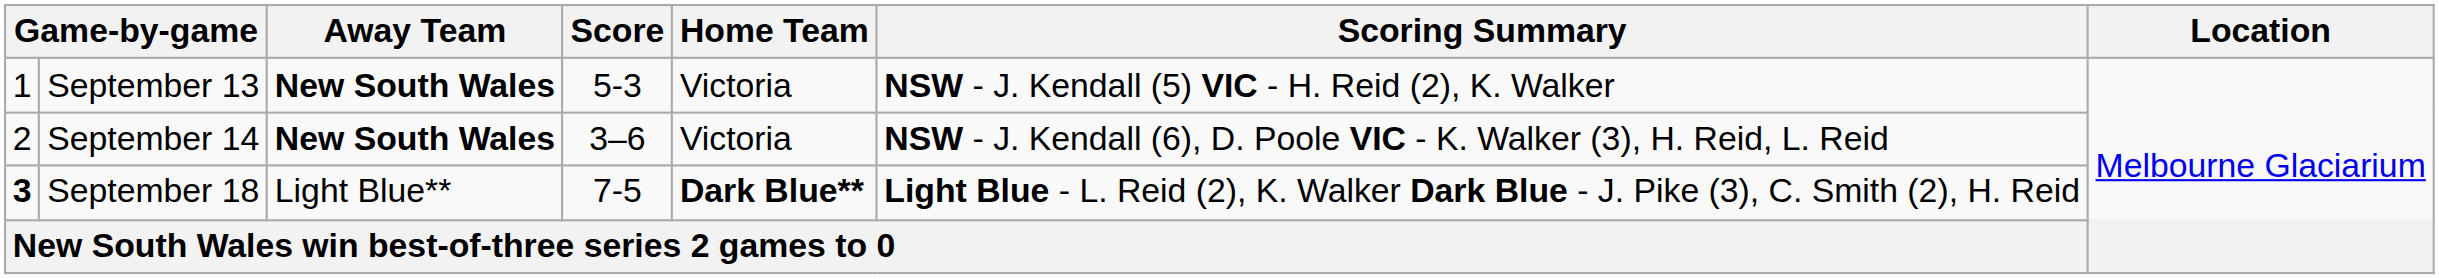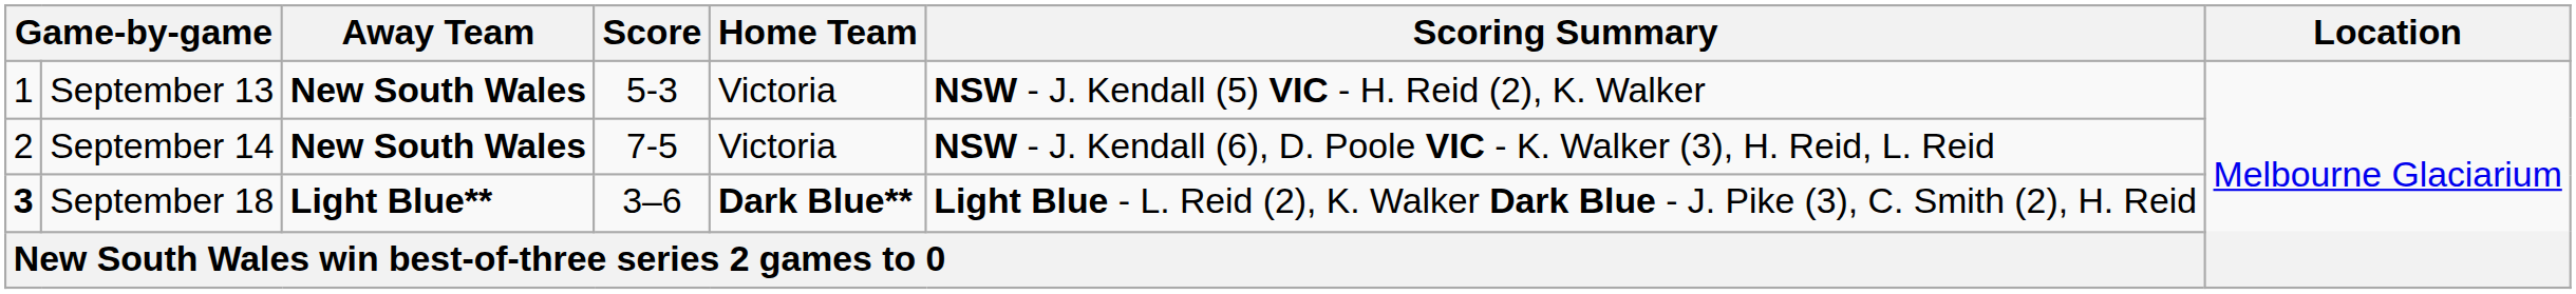 <table class="wikitable">
 <tr>
 <th colspan=2>Game-by-game</th>
 <th>Away Team</th>
 <th>Score</th>
 <th>Home Team</th>
 <th>Scoring Summary</th>
 <th>Location</th>
 </tr>
 <tr>
 <td>1</td>
 <td>September 13</td>
 <td><strong>New South Wales</strong></td>
 <td align="center">5-3</td>
 <td>Victoria</td>
 <td><strong>NSW</strong> - J. Kendall (5) <strong>VIC</strong> - H. Reid (2), K. Walker</td>
 <td rowspan="4"><a href='#'>Melbourne Glaciarium</a></td>
 </tr>
 <tr>
 <td>2</td>
 <td>September 14</td>
 <td><strong>New South Wales</strong></td>
-<td align="center">3–6</td>
+<td align="center">7-5</td>
 <td>Victoria</td>
 <td><strong>NSW</strong> - J. Kendall (6), D. Poole <strong>VIC</strong> - K. Walker (3),  H. Reid, L. Reid</td>
 </tr>
 <tr>
 <td><strong>3</strong></td>
 <td>September 18</td>
-<td>Light Blue**</td>
-<td align="center">7-5</td>
+<td><strong>Light Blue**</strong></td>
+<td align="center">3–6</td>
 <td><strong>Dark Blue**</strong></td>
 <td><strong>Light Blue</strong> - L. Reid (2), K. Walker <strong>Dark Blue</strong> - J. Pike (3), C. Smith (2), H. Reid</td>
 </tr>
 <tr>
 <th colspan="7" style="text-align:left;">New South Wales win best-of-three series 2 games to 0</th>
 </tr>
 </table>
